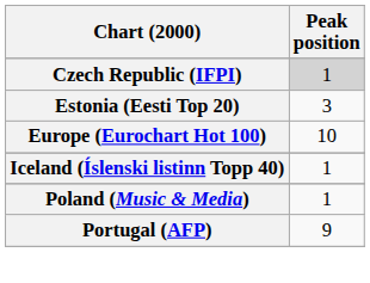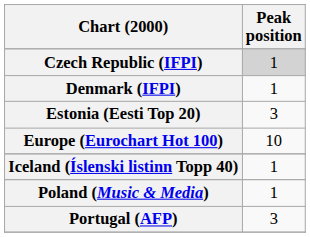 <table class="wikitable sortable plainrowheaders" style="text-align:center">
 <tr>
 <th>Chart (2000)</th>
 <th>Peak<br>position</th>
 </tr>
 <tr>
 </tr>
 <tr>
 </tr>
 <tr>
 </tr>
 <tr>
 </tr>
 <tr>
 <th scope="row">Czech Republic (<a href='#'>IFPI</a>)</th>
 <td style="background: lightgrey;">1</td>
+</tr>
+<tr>
+<th scope="row">Denmark (<a href='#'>IFPI</a>)</th>
+<td>1</td>
 </tr>
 <tr>
 <th scope="row">Estonia (Eesti Top 20)</th>
 <td>3</td>
 </tr>
 <tr>
 <th scope="row">Europe (<a href='#'>Eurochart Hot 100</a>)</th>
 <td>10</td>
 </tr>
 <tr>
 </tr>
 <tr>
 </tr>
 <tr>
 </tr>
 <tr>
 <th scope="row">Iceland (<a href='#'>Íslenski listinn</a> Topp 40)</th>
 <td>1</td>
 </tr>
 <tr>
 </tr>
 <tr>
 </tr>
 <tr>
 </tr>
 <tr>
 </tr>
 <tr>
 </tr>
 <tr>
 </tr>
 <tr>
 <th scope="row">Poland (<em><a href='#'>Music & Media</a></em>)</th>
 <td>1</td>
 </tr>
 <tr>
 <th scope="row">Portugal (<a href='#'>AFP</a>)</th>
-<td>9</td>
+<td>3</td>
 </tr>
 <tr>
 </tr>
 <tr>
 </tr>
 <tr>
 </tr>
 <tr>
 </tr>
 <tr>
 </tr>
 </table>
